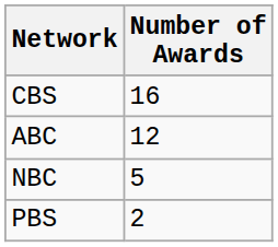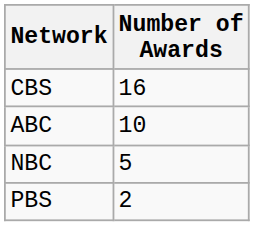 <table class="wikitable">
 <tr>
 <th>Network</th>
 <th>Number of<br>Awards</th>
 </tr>
 <tr>
 <td>CBS</td>
 <td>16</td>
 </tr>
 <tr>
 <td>ABC</td>
-<td>12</td>
+<td>10</td>
 </tr>
 <tr>
 <td>NBC</td>
 <td>5</td>
 </tr>
 <tr>
 <td>PBS</td>
 <td>2</td>
 </tr>
 </table>
